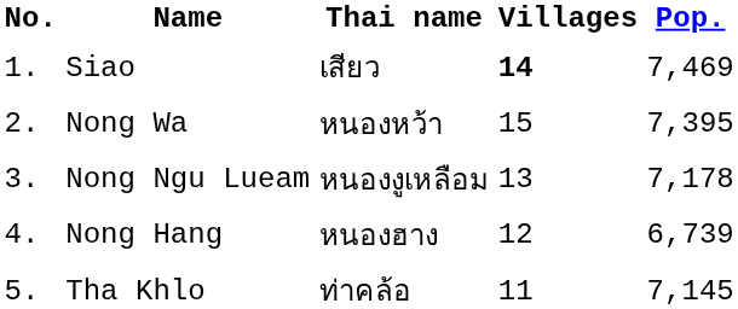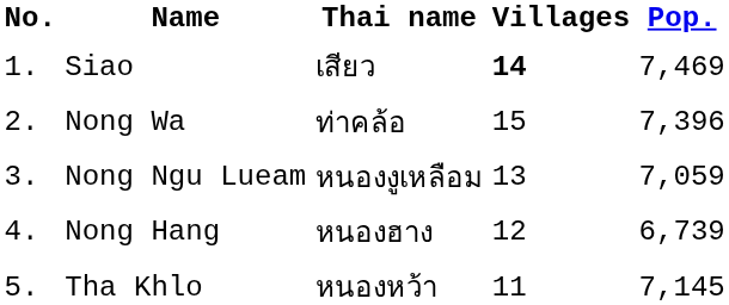 <table>
 <tr>
 <th>No.</th>
 <th>Name</th>
 <th>Thai name</th>
 <th>Villages</th>
 <th><a href='#'>Pop.</a></th>
 </tr>
 <tr>
 <td>1.</td>
 <td>Siao</td>
 <td>เสียว</td>
 <td><strong>14</strong></td>
 <td>7,469</td>
 <td></td>
 </tr>
 <tr>
 <td>2.</td>
 <td>Nong Wa</td>
-<td>หนองหว้า</td>
+<td>ท่าคล้อ</td>
 <td>15</td>
-<td>7,395</td>
+<td>7,396</td>
 <td></td>
 </tr>
 <tr>
 <td>3.</td>
 <td>Nong Ngu Lueam</td>
 <td>หนองงูเหลือม</td>
 <td>13</td>
-<td>7,178</td>
+<td>7,059</td>
 <td></td>
 </tr>
 <tr>
 <td>4.</td>
 <td>Nong Hang</td>
 <td>หนองฮาง</td>
 <td>12</td>
 <td>6,739</td>
 <td></td>
 </tr>
 <tr>
 <td>5.</td>
 <td>Tha Khlo</td>
-<td>ท่าคล้อ</td>
+<td>หนองหว้า</td>
 <td>11</td>
 <td>7,145</td>
 <td></td>
 </tr>
 </table>
